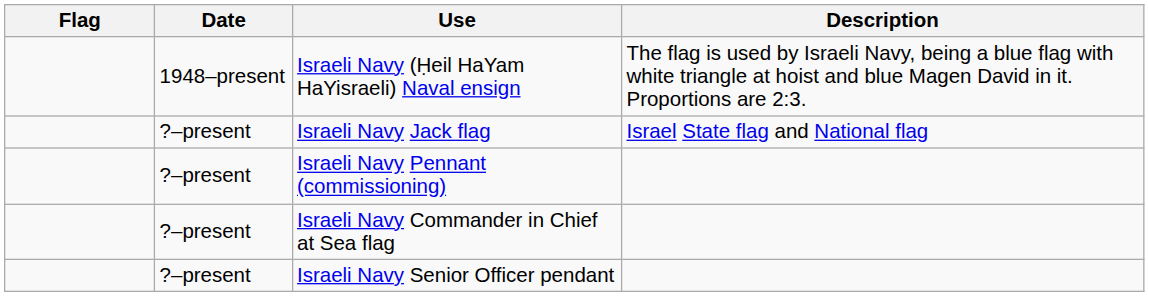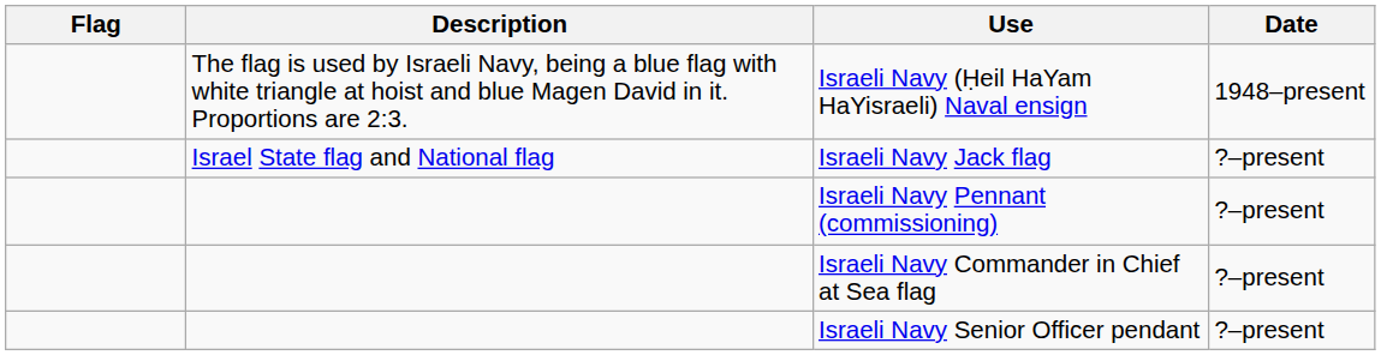 <table class="wikitable" style="background:#f9f9f9">
 <tr>
 <th width="110">Flag</th>
+<th width="400">Description</th>
+<th width="250">Use</th>
 <th width="100">Date</th>
-<th width="250">Use</th>
-<th width="400">Description</th>
 </tr>
 <tr>
 <td></td>
+<td>The flag is used by Israeli Navy, being a blue flag with white triangle at hoist and blue Magen David in it. Proportions are 2:3.</td>
+<td><a href='#'>Israeli Navy</a> (Ḥeil HaYam HaYisraeli) <a href='#'>Naval ensign</a></td>
 <td>1948–present</td>
-<td><a href='#'>Israeli Navy</a> (Ḥeil HaYam HaYisraeli) <a href='#'>Naval ensign</a></td>
-<td>The flag is used by Israeli Navy, being a blue flag with white triangle at hoist and blue Magen David in it. Proportions are 2:3.</td>
 </tr>
 <tr>
 <td></td>
+<td><a href='#'>Israel</a> <a href='#'>State flag</a> and <a href='#'>National flag</a></td>
+<td><a href='#'>Israeli Navy</a> <a href='#'>Jack flag</a></td>
 <td>?–present</td>
-<td><a href='#'>Israeli Navy</a> <a href='#'>Jack flag</a></td>
-<td><a href='#'>Israel</a> <a href='#'>State flag</a> and <a href='#'>National flag</a></td>
 </tr>
 <tr>
 <td></td>
+<td></td>
+<td><a href='#'>Israeli Navy</a> <a href='#'>Pennant (commissioning)</a></td>
 <td>?–present</td>
-<td><a href='#'>Israeli Navy</a> <a href='#'>Pennant (commissioning)</a></td>
-<td></td>
 </tr>
 <tr>
 <td></td>
+<td></td>
+<td><a href='#'>Israeli Navy</a> Commander in Chief at Sea flag</td>
 <td>?–present</td>
-<td><a href='#'>Israeli Navy</a> Commander in Chief at Sea flag</td>
-<td></td>
 </tr>
 <tr>
 <td></td>
+<td></td>
+<td><a href='#'>Israeli Navy</a> Senior Officer pendant</td>
 <td>?–present</td>
-<td><a href='#'>Israeli Navy</a> Senior Officer pendant</td>
-<td></td>
 </tr>
 </table>
